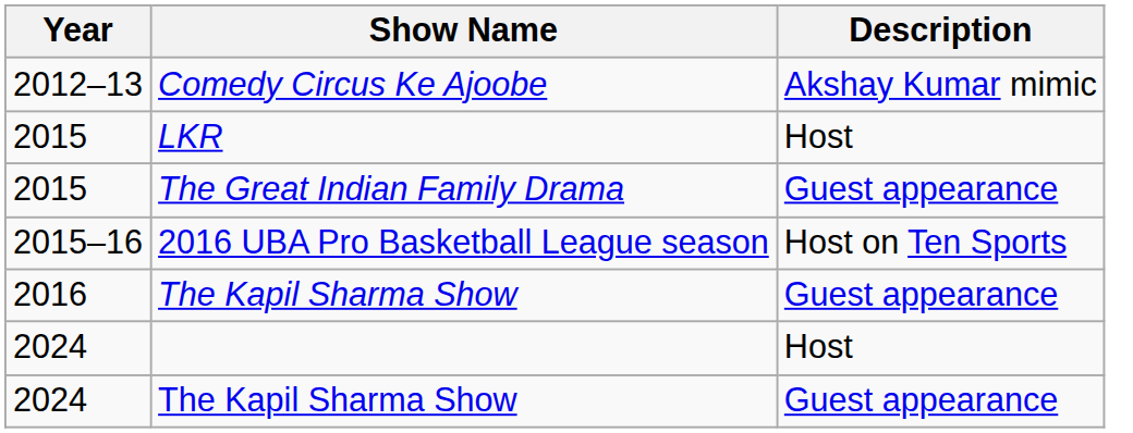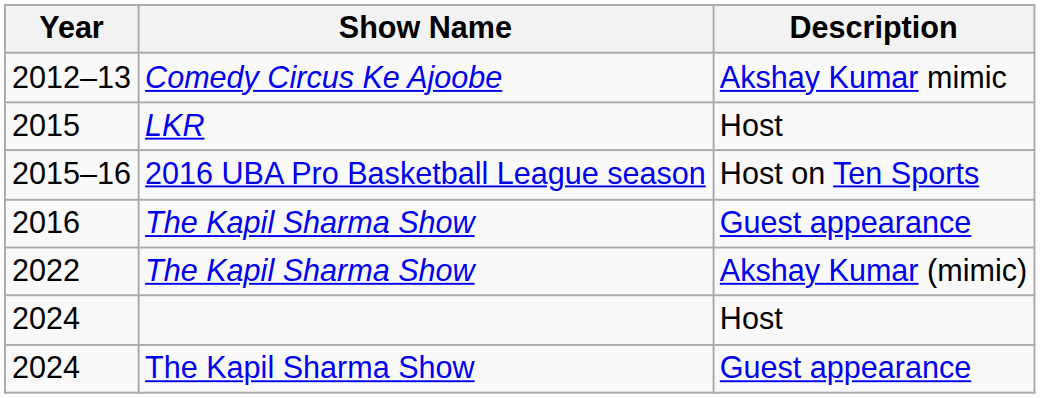 <table class="wikitable">
 <tr>
 <th><strong>Year</strong></th>
 <th><strong>Show Name</strong></th>
 <th><strong>Description</strong></th>
 </tr>
 <tr>
 <td>2012–13</td>
 <td><em><a href='#'>Comedy Circus Ke Ajoobe</a></em></td>
 <td><a href='#'>Akshay Kumar</a> mimic</td>
 </tr>
 <tr>
 <td>2015</td>
 <td><em><a href='#'>LKR</a></em></td>
 <td>Host</td>
 </tr>
 <tr>
-<td>2015</td>
-<td><em><a href='#'>The Great Indian Family Drama</a></em></td>
-<td><a href='#'>Guest appearance</a></td>
-</tr>
-<tr>
 <td>2015–16</td>
 <td><a href='#'>2016 UBA Pro Basketball League season</a></td>
 <td>Host on <a href='#'>Ten Sports</a></td>
 </tr>
 <tr>
 <td>2016</td>
 <td><em><a href='#'>The Kapil Sharma Show</a></em></td>
 <td><a href='#'>Guest appearance</a></td>
+</tr>
+<tr>
+<td>2022</td>
+<td><em><a href='#'>The Kapil Sharma Show</a></em></td>
+<td><a href='#'>Akshay Kumar</a> (mimic)</td>
 </tr>
 <tr>
 <td>2024</td>
 <td><em></td>
 <td>Host</td>
 </tr>
 <tr>
 <td>2024</td>
 <td></em><a href='#'>The Kapil Sharma Show</a><em></td>
 <td><a href='#'>Guest appearance</a></td>
 </tr>
 </table>
